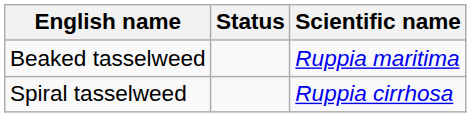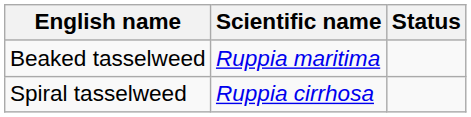 <table class="wikitable" |>
 <tr>
 <th>English name</th>
+<th>Scientific name</th>
 <th>Status</th>
-<th>Scientific name</th>
 </tr>
 <tr>
 <td>Beaked tasselweed</td>
+<td><em><a href='#'>Ruppia maritima</a></em></td>
 <td></td>
-<td><em><a href='#'>Ruppia maritima</a></em></td>
 </tr>
 <tr>
 <td>Spiral tasselweed</td>
+<td><em><a href='#'>Ruppia cirrhosa</a></em></td>
 <td></td>
-<td><em><a href='#'>Ruppia cirrhosa</a></em></td>
 </tr>
 </table>
